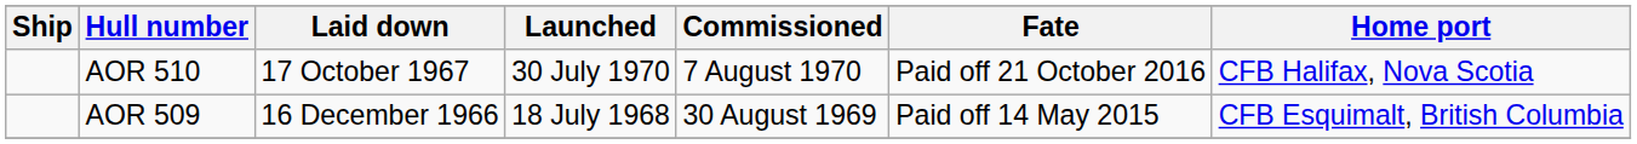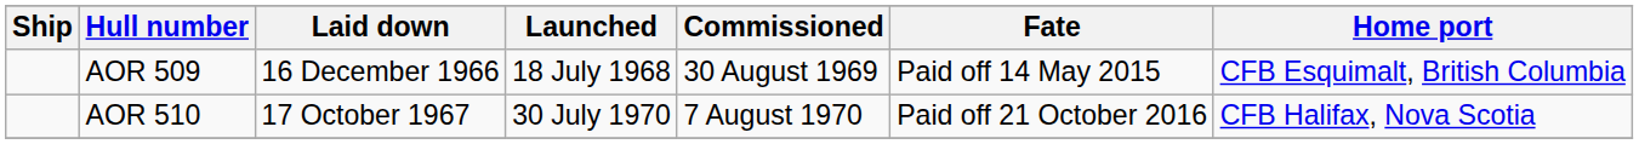 <table class="wikitable">
 <tr>
 </tr>
 <tr>
 <th scope="col">Ship</th>
 <th scope="col"><a href='#'>Hull number</a></th>
 <th scope="col">Laid down</th>
 <th scope="col">Launched</th>
 <th scope="col">Commissioned</th>
 <th scope="col">Fate</th>
 <th scope="col"><a href='#'>Home port</a></th>
 </tr>
 <tr>
 <td scope="row"></td>
+<td>AOR 509</td>
+<td>16 December 1966</td>
+<td>18 July 1968</td>
+<td>30 August 1969</td>
+<td>Paid off 14 May 2015</td>
+<td><a href='#'>CFB Esquimalt</a>, <a href='#'>British Columbia</a></td>
+</tr>
+<tr>
+<td scope="row"></td>
 <td>AOR 510</td>
 <td>17 October 1967</td>
 <td>30 July 1970</td>
 <td>7 August 1970</td>
 <td>Paid off 21 October 2016</td>
 <td><a href='#'>CFB Halifax</a>, <a href='#'>Nova Scotia</a></td>
 </tr>
 <tr>
-<td scope="row"></td>
-<td>AOR 509</td>
-<td>16 December 1966</td>
-<td>18 July 1968</td>
-<td>30 August 1969</td>
-<td>Paid off 14 May 2015</td>
-<td><a href='#'>CFB Esquimalt</a>, <a href='#'>British Columbia</a></td>
-</tr>
-<tr>
 </tr>
 </table>
